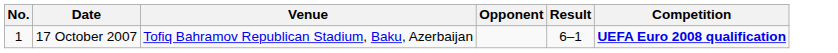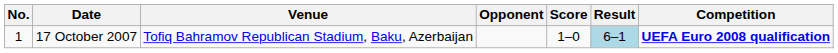 <table class="wikitable sortable">
 <tr>
 <th scope="col">No.</th>
 <th scope="col">Date</th>
 <th scope="col">Venue</th>
 <th scope="col">Opponent</th>
+<th scope="col">Score</th>
 <th scope="col">Result</th>
 <th scope="col">Competition</th>
 </tr>
 <tr>
 <td align="center">1</td>
 <td>17 October 2007</td>
 <td><a href='#'>Tofiq Bahramov Republican Stadium</a>, <a href='#'>Baku</a>, Azerbaijan</td>
 <td></td>
-<td align=center>6–1</td>
+<td align="center">1–0</td>
+<td align=center style="background: lightblue;">6–1</td>
 <td><strong><a href='#'>UEFA Euro 2008 qualification</a></strong></td>
 </tr>
 </table>
